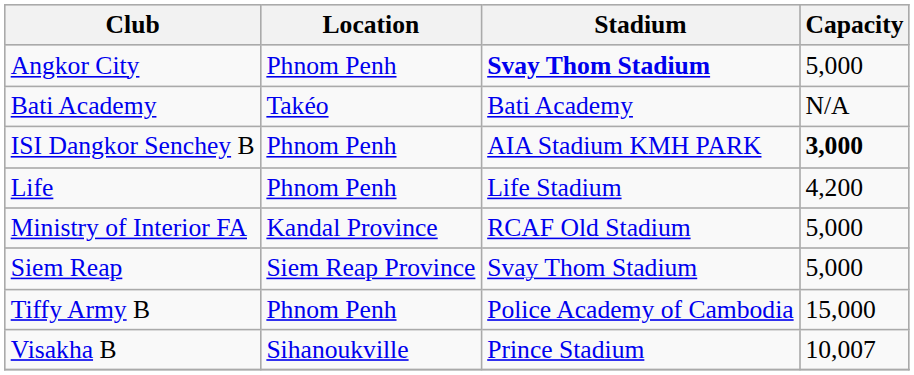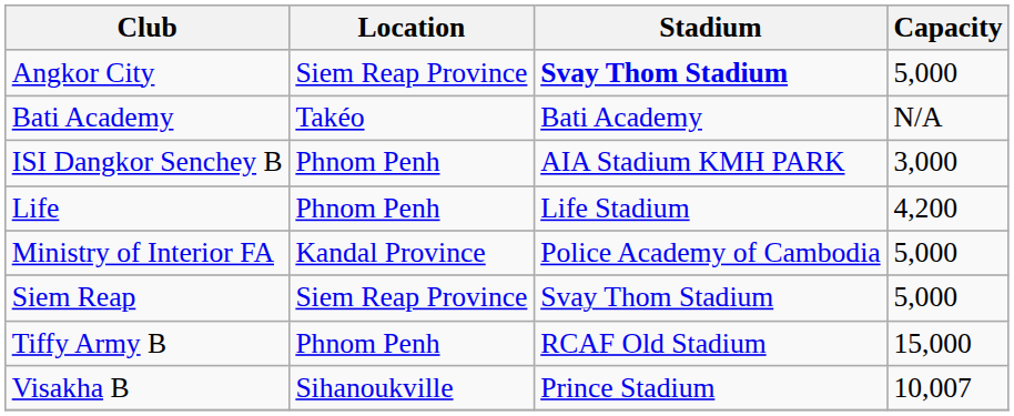 <table class="wikitable sortable" style="align-left">
 <tr>
 <th>Club</th>
 <th>Location</th>
 <th>Stadium</th>
 <th>Capacity</th>
 </tr>
 <tr>
 <td><a href='#'>Angkor City</a></td>
-<td><a href='#'>Phnom Penh</a></td>
+<td><a href='#'>Siem Reap Province</a></td>
 <td><strong><a href='#'>Svay Thom Stadium</a></strong></td>
 <td>5,000</td>
 </tr>
 <tr>
 <td><a href='#'>Bati Academy</a></td>
 <td><a href='#'>Takéo</a></td>
 <td><a href='#'>Bati Academy</a></td>
 <td>N/A</td>
 </tr>
 <tr>
 <td><a href='#'>ISI Dangkor Senchey</a> B</td>
 <td><a href='#'>Phnom Penh</a></td>
 <td><a href='#'>AIA Stadium KMH PARK</a></td>
-<td><strong>3,000</strong></td>
+<td>3,000</td>
 </tr>
 <tr>
 <td><a href='#'>Life</a></td>
 <td><a href='#'>Phnom Penh</a></td>
 <td><a href='#'>Life Stadium</a></td>
 <td>4,200</td>
 </tr>
 <tr>
 <td><a href='#'>Ministry of Interior FA</a></td>
 <td><a href='#'>Kandal Province</a></td>
-<td><a href='#'>RCAF Old Stadium</a></td>
+<td><a href='#'>Police Academy of Cambodia</a></td>
 <td>5,000</td>
 </tr>
 <tr>
 <td><a href='#'>Siem Reap</a></td>
 <td><a href='#'>Siem Reap Province</a></td>
 <td><a href='#'>Svay Thom Stadium</a></td>
 <td>5,000</td>
 </tr>
 <tr>
 <td><a href='#'>Tiffy Army</a> B</td>
 <td><a href='#'>Phnom Penh</a></td>
-<td><a href='#'>Police Academy of Cambodia</a></td>
+<td><a href='#'>RCAF Old Stadium</a></td>
 <td>15,000</td>
 </tr>
 <tr>
 <td><a href='#'>Visakha</a> B</td>
 <td><a href='#'>Sihanoukville</a></td>
 <td><a href='#'>Prince Stadium</a></td>
 <td>10,007</td>
 </tr>
 <tr>
 </tr>
 </table>
